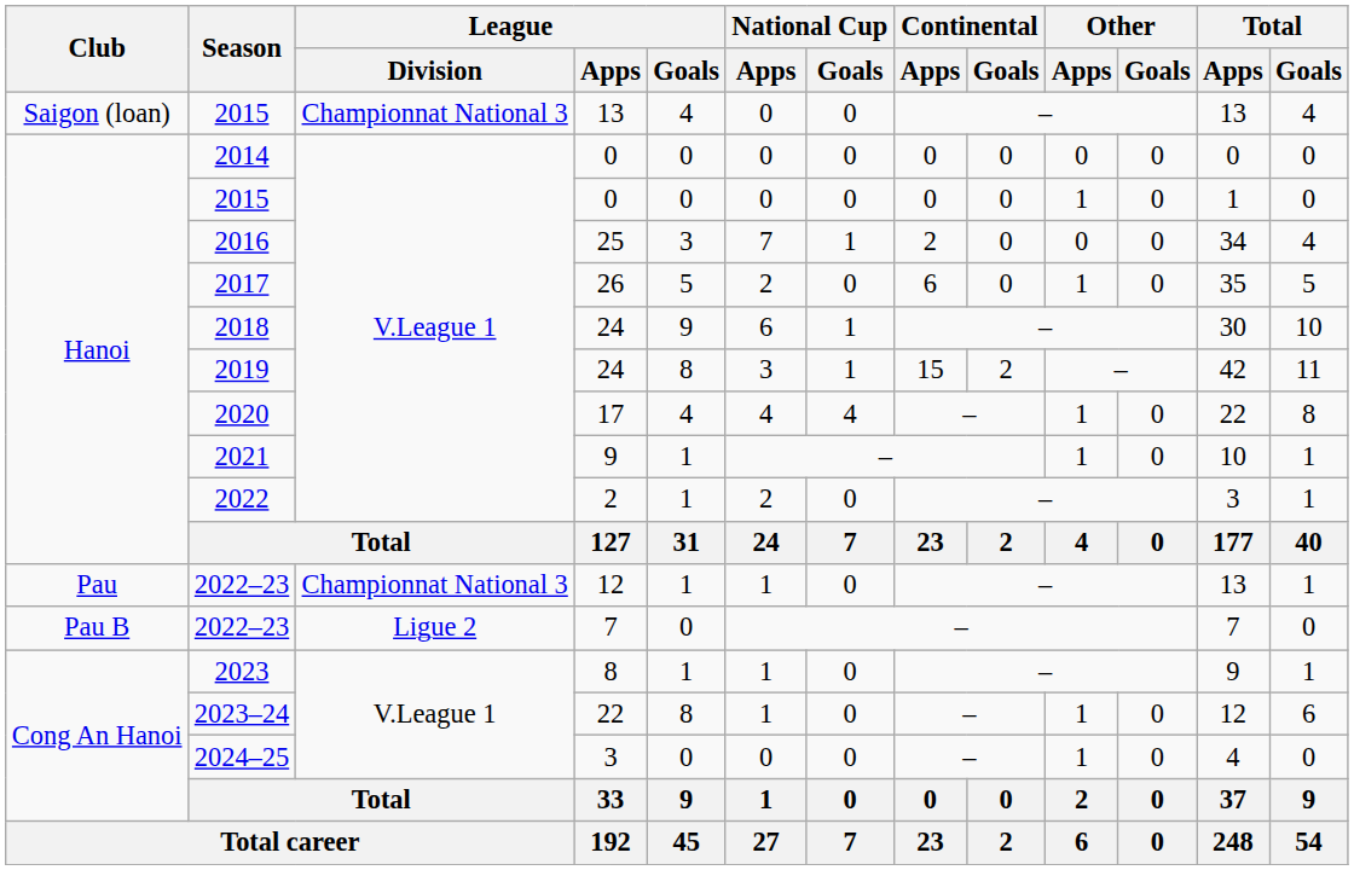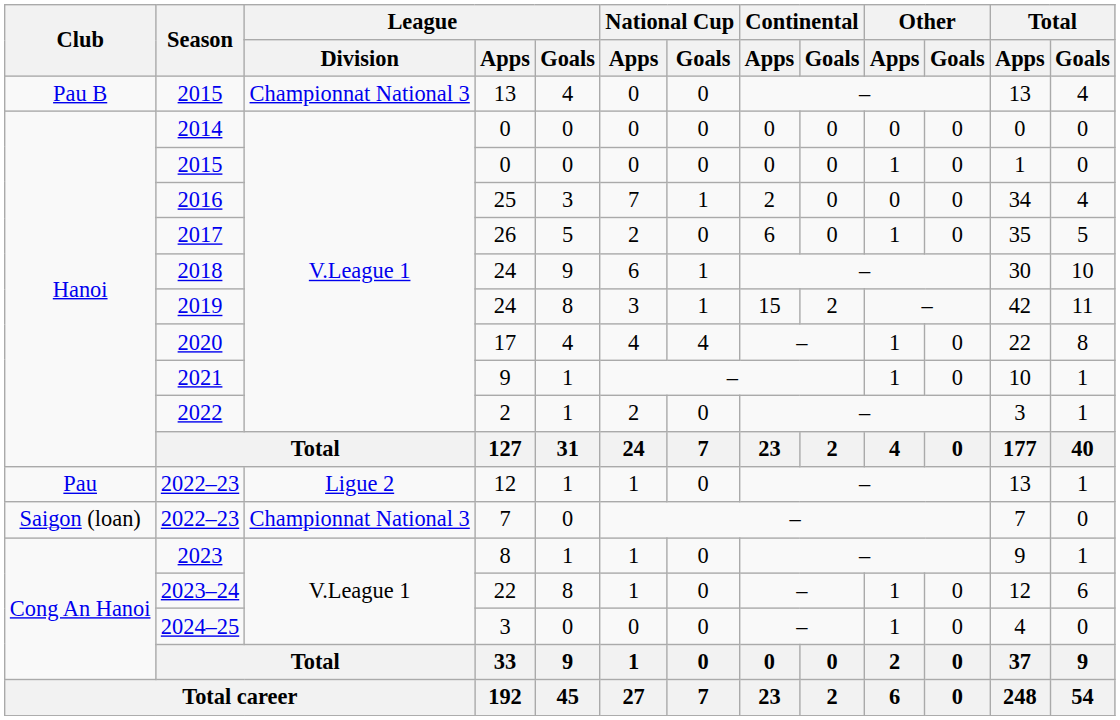 <table class="wikitable" style="text-align:center">
 <tr>
 <th rowspan=2>Club</th>
 <th rowspan=2>Season</th>
 <th colspan=3>League</th>
 <th colspan=2>National Cup</th>
 <th colspan=2>Continental</th>
 <th colspan= 2>Other</th>
 <th colspan=2>Total</th>
 </tr>
 <tr>
 <th>Division</th>
 <th>Apps</th>
 <th>Goals</th>
 <th>Apps</th>
 <th>Goals</th>
 <th>Apps</th>
 <th>Goals</th>
 <th>Apps</th>
 <th>Goals</th>
 <th>Apps</th>
 <th>Goals</th>
 </tr>
 <tr>
-<td><a href='#'>Saigon</a> (loan)</td>
+<td><a href='#'>Pau B</a></td>
 <td><a href='#'>2015</a></td>
 <td><a href='#'>Championnat National 3</a></td>
 <td>13</td>
 <td>4</td>
 <td>0</td>
 <td>0</td>
 <td colspan="4">–</td>
 <td>13</td>
 <td>4</td>
 </tr>
 <tr>
 <td rowspan="10"><a href='#'>Hanoi</a></td>
 <td><a href='#'>2014</a></td>
 <td rowspan="9"><a href='#'>V.League 1</a></td>
 <td>0</td>
 <td>0</td>
 <td>0</td>
 <td>0</td>
 <td>0</td>
 <td>0</td>
 <td>0</td>
 <td>0</td>
 <td>0</td>
 <td>0</td>
 </tr>
 <tr>
 <td><a href='#'>2015</a></td>
 <td>0</td>
 <td>0</td>
 <td>0</td>
 <td>0</td>
 <td>0</td>
 <td>0</td>
 <td>1</td>
 <td>0</td>
 <td>1</td>
 <td>0</td>
 </tr>
 <tr>
 <td><a href='#'>2016</a></td>
 <td>25</td>
 <td>3</td>
 <td>7</td>
 <td>1</td>
 <td>2</td>
 <td>0</td>
 <td>0</td>
 <td>0</td>
 <td>34</td>
 <td>4</td>
 </tr>
 <tr>
 <td><a href='#'>2017</a></td>
 <td>26</td>
 <td>5</td>
 <td>2</td>
 <td>0</td>
 <td>6</td>
 <td>0</td>
 <td>1</td>
 <td>0</td>
 <td>35</td>
 <td>5</td>
 </tr>
 <tr>
 <td><a href='#'>2018</a></td>
 <td>24</td>
 <td>9</td>
 <td>6</td>
 <td>1</td>
 <td colspan="4">–</td>
 <td>30</td>
 <td>10</td>
 </tr>
 <tr>
 <td><a href='#'>2019</a></td>
 <td>24</td>
 <td>8</td>
 <td>3</td>
 <td>1</td>
 <td>15</td>
 <td>2</td>
 <td colspan="2">–</td>
 <td>42</td>
 <td>11</td>
 </tr>
 <tr>
 <td><a href='#'>2020</a></td>
 <td>17</td>
 <td>4</td>
 <td>4</td>
 <td>4</td>
 <td colspan="2">–</td>
 <td>1</td>
 <td>0</td>
 <td>22</td>
 <td>8</td>
 </tr>
 <tr>
 <td><a href='#'>2021</a></td>
 <td>9</td>
 <td>1</td>
 <td colspan="4">–</td>
 <td>1</td>
 <td>0</td>
 <td>10</td>
 <td>1</td>
 </tr>
 <tr>
 <td><a href='#'>2022</a></td>
 <td>2</td>
 <td>1</td>
 <td>2</td>
 <td>0</td>
 <td colspan="4">–</td>
 <td>3</td>
 <td>1</td>
 </tr>
 <tr>
 <th colspan=2>Total</th>
 <th>127</th>
 <th>31</th>
 <th>24</th>
 <th>7</th>
 <th>23</th>
 <th>2</th>
 <th>4</th>
 <th>0</th>
 <th>177</th>
 <th>40</th>
 </tr>
 <tr>
 <td><a href='#'>Pau</a></td>
 <td><a href='#'>2022–23</a></td>
-<td><a href='#'>Championnat National 3</a></td>
+<td rowspan="1"><a href='#'>Ligue 2</a></td>
 <td>12</td>
 <td>1</td>
 <td>1</td>
 <td>0</td>
 <td colspan="4">–</td>
 <td>13</td>
 <td>1</td>
 </tr>
 <tr>
-<td><a href='#'>Pau B</a></td>
+<td><a href='#'>Saigon</a> (loan)</td>
 <td><a href='#'>2022–23</a></td>
-<td rowspan="1"><a href='#'>Ligue 2</a></td>
+<td><a href='#'>Championnat National 3</a></td>
 <td>7</td>
 <td>0</td>
 <td colspan="6">–</td>
 <td>7</td>
 <td>0</td>
 </tr>
 <tr>
 <td rowspan="4"><a href='#'>Cong An Hanoi</a></td>
 <td><a href='#'>2023</a></td>
 <td rowspan="3">V.League 1</td>
 <td>8</td>
 <td>1</td>
 <td>1</td>
 <td>0</td>
 <td colspan="4">–</td>
 <td>9</td>
 <td>1</td>
 </tr>
 <tr>
 <td><a href='#'>2023–24</a></td>
 <td>22</td>
 <td>8</td>
 <td>1</td>
 <td>0</td>
 <td colspan="2">–</td>
 <td>1</td>
 <td>0</td>
 <td>12</td>
 <td>6</td>
 </tr>
 <tr>
 <td><a href='#'>2024–25</a></td>
 <td>3</td>
 <td>0</td>
 <td>0</td>
 <td>0</td>
 <td colspan="2">–</td>
 <td>1</td>
 <td>0</td>
 <td>4</td>
 <td>0</td>
 </tr>
 <tr>
 <th colspan="2">Total</th>
 <th>33</th>
 <th>9</th>
 <th>1</th>
 <th>0</th>
 <th>0</th>
 <th>0</th>
 <th>2</th>
 <th>0</th>
 <th>37</th>
 <th>9</th>
 </tr>
 <tr>
 <th colspan="3">Total career</th>
 <th>192</th>
 <th>45</th>
 <th>27</th>
 <th>7</th>
 <th>23</th>
 <th>2</th>
 <th>6</th>
 <th>0</th>
 <th>248</th>
 <th>54</th>
 </tr>
 <tr>
 </tr>
 </table>
